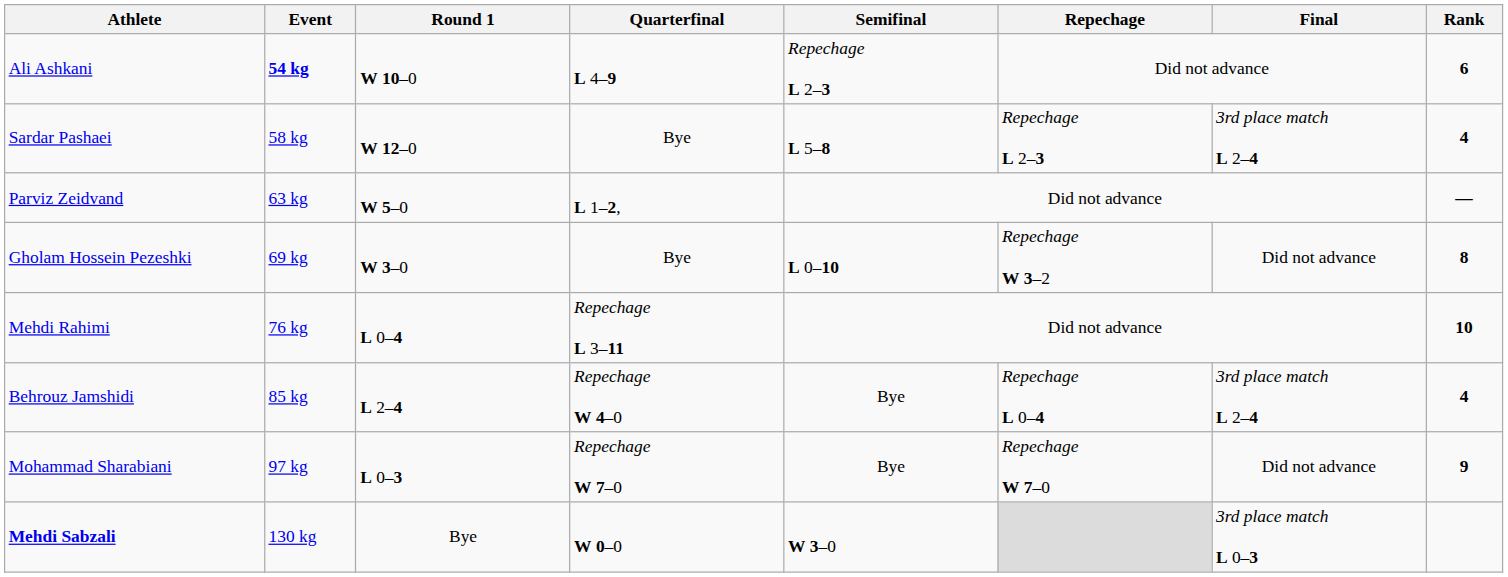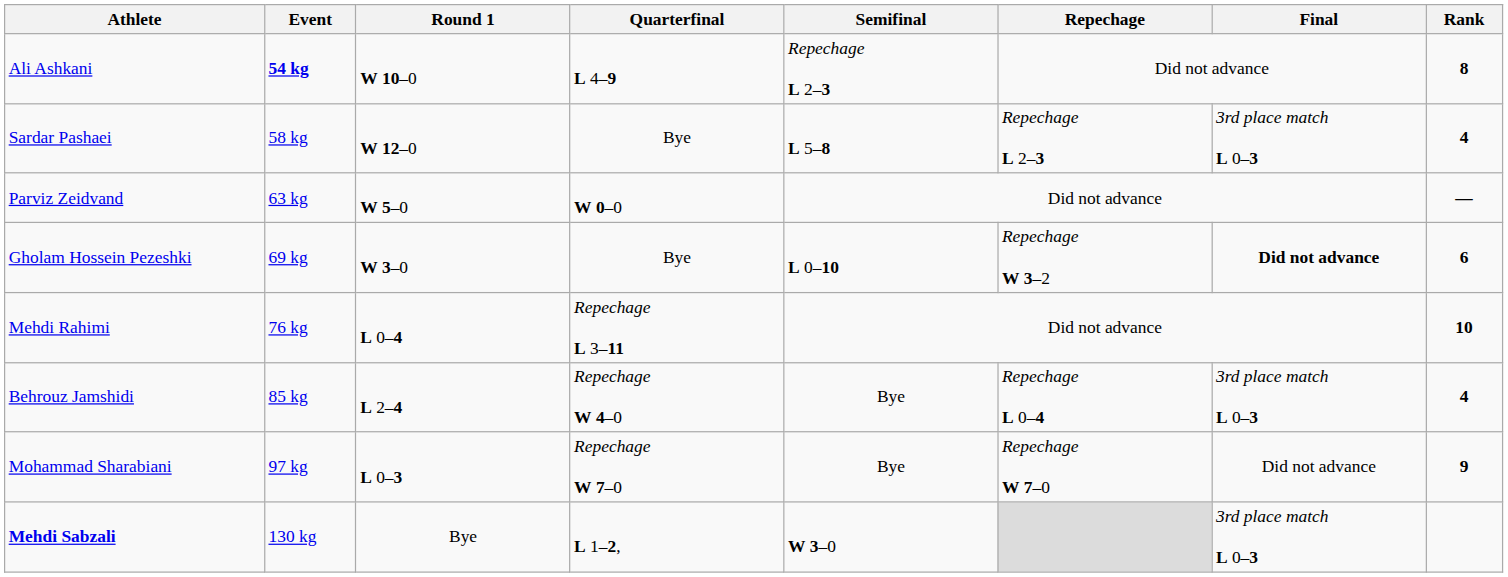 <table class="wikitable" width="98%" style="text-align:left; font-size:90%">
 <tr>
 <th width="17%">Athlete</th>
 <th width="6%">Event</th>
 <th width="14%">Round 1</th>
 <th width="14%">Quarterfinal</th>
 <th width="14%">Semifinal</th>
 <th width="14%">Repechage</th>
 <th width="14%">Final</th>
 <th width="5%">Rank</th>
 </tr>
 <tr>
 <td><a href='#'>Ali Ashkani</a></td>
 <td><strong><a href='#'>54 kg</a></strong></td>
 <td><br><strong>W</strong> <strong>10</strong>–0</td>
 <td><br><strong>L</strong> 4–<strong>9</strong></td>
 <td><em>Repechage</em><br><br><strong>L</strong> 2–<strong>3</strong></td>
 <td colspan=2 align=center>Did not advance</td>
-<td align=center><strong>6</strong></td>
+<td align=center><strong>8</strong></td>
 </tr>
 <tr>
 <td><a href='#'>Sardar Pashaei</a></td>
 <td><a href='#'>58 kg</a></td>
 <td><br><strong>W</strong> <strong>12</strong>–0</td>
 <td align=center>Bye</td>
 <td><br><strong>L</strong> 5–<strong>8</strong></td>
 <td><em>Repechage</em><br><br><strong>L</strong> 2–<strong>3</strong></td>
-<td><em>3rd place match</em><br><br><strong>L</strong> 2–<strong>4</strong></td>
+<td><em>3rd place match</em><br><br><strong>L</strong> 0–<strong>3</strong></td>
 <td align=center><strong>4</strong></td>
 </tr>
 <tr>
 <td><a href='#'>Parviz Zeidvand</a></td>
 <td><a href='#'>63 kg</a></td>
 <td><br><strong>W</strong> <strong>5</strong>–0</td>
-<td><br><strong>L</strong> 1–<strong>2</strong>, </td>
+<td><br><strong>W</strong> <strong>0</strong>–0</td>
 <td colspan=3 align=center>Did not advance</td>
 <td align=center><strong>—</strong></td>
 </tr>
 <tr>
 <td><a href='#'>Gholam Hossein Pezeshki</a></td>
 <td><a href='#'>69 kg</a></td>
 <td><br><strong>W</strong> <strong>3</strong>–0</td>
 <td align=center>Bye</td>
 <td><br><strong>L</strong> 0–<strong>10</strong></td>
 <td><em>Repechage</em><br><br><strong>W</strong> <strong>3</strong>–2</td>
-<td align=center>Did not advance</td>
-<td align=center><strong>8</strong></td>
+<td align=center><strong>Did not advance</strong></td>
+<td align=center><strong>6</strong></td>
 </tr>
 <tr>
 <td><a href='#'>Mehdi Rahimi</a></td>
 <td><a href='#'>76 kg</a></td>
 <td><br><strong>L</strong> 0–<strong>4</strong></td>
 <td><em>Repechage</em><br><br><strong>L</strong> 3–<strong>11</strong></td>
 <td colspan=3 align=center>Did not advance</td>
 <td align=center><strong>10</strong></td>
 </tr>
 <tr>
 <td><a href='#'>Behrouz Jamshidi</a></td>
 <td><a href='#'>85 kg</a></td>
 <td><br><strong>L</strong> 2–<strong>4</strong></td>
 <td><em>Repechage</em><br><br><strong>W</strong> <strong>4</strong>–0</td>
 <td align=center>Bye</td>
 <td><em>Repechage</em><br><br><strong>L</strong> 0–<strong>4</strong></td>
-<td><em>3rd place match</em><br><br><strong>L</strong> 2–<strong>4</strong></td>
+<td><em>3rd place match</em><br><br><strong>L</strong> 0–<strong>3</strong></td>
 <td align=center><strong>4</strong></td>
 </tr>
 <tr>
 <td><a href='#'>Mohammad Sharabiani</a></td>
 <td><a href='#'>97 kg</a></td>
 <td><br><strong>L</strong> 0–<strong>3</strong></td>
 <td><em>Repechage</em><br><br><strong>W</strong> <strong>7</strong>–0</td>
 <td align=center>Bye</td>
 <td><em>Repechage</em><br><br><strong>W</strong> <strong>7</strong>–0</td>
 <td align=center>Did not advance</td>
 <td align=center><strong>9</strong></td>
 </tr>
 <tr>
 <td><strong><a href='#'>Mehdi Sabzali</a></strong></td>
 <td><a href='#'>130 kg</a></td>
 <td align=center>Bye</td>
-<td><br><strong>W</strong> <strong>0</strong>–0</td>
+<td><br><strong>L</strong> 1–<strong>2</strong>, </td>
 <td><br><strong>W</strong> <strong>3</strong>–0</td>
 <td bgcolor=#DCDCDC></td>
 <td><em>3rd place match</em><br><br><strong>L</strong> 0–<strong>3</strong></td>
 <td align=center></td>
 </tr>
 </table>
